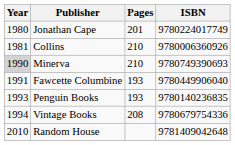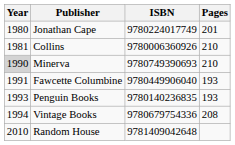 <table class="wikitable">
 <tr>
 <th>Year</th>
 <th>Publisher</th>
+<th>ISBN</th>
 <th>Pages</th>
-<th>ISBN</th>
 </tr>
 <tr>
 <td>1980</td>
 <td>Jonathan Cape</td>
+<td>9780224017749</td>
 <td>201</td>
-<td>9780224017749</td>
 </tr>
 <tr>
 <td>1981</td>
 <td>Collins</td>
+<td>9780006360926</td>
 <td>210</td>
-<td>9780006360926</td>
 </tr>
 <tr>
 <td style="background: lightgrey;">1990</td>
 <td>Minerva</td>
+<td>9780749390693</td>
 <td>210</td>
-<td>9780749390693</td>
 </tr>
 <tr>
 <td>1991</td>
 <td>Fawcette Columbine</td>
+<td>9780449906040</td>
 <td>193</td>
-<td>9780449906040</td>
 </tr>
 <tr>
 <td>1993</td>
 <td>Penguin Books</td>
+<td>9780140236835</td>
 <td>193</td>
-<td>9780140236835</td>
 </tr>
 <tr>
 <td>1994</td>
 <td>Vintage Books</td>
+<td>9780679754336</td>
 <td>208</td>
-<td>9780679754336</td>
 </tr>
 <tr>
 <td>2010</td>
 <td>Random House</td>
+<td>9781409042648</td>
 <td></td>
-<td>9781409042648</td>
 </tr>
 </table>
